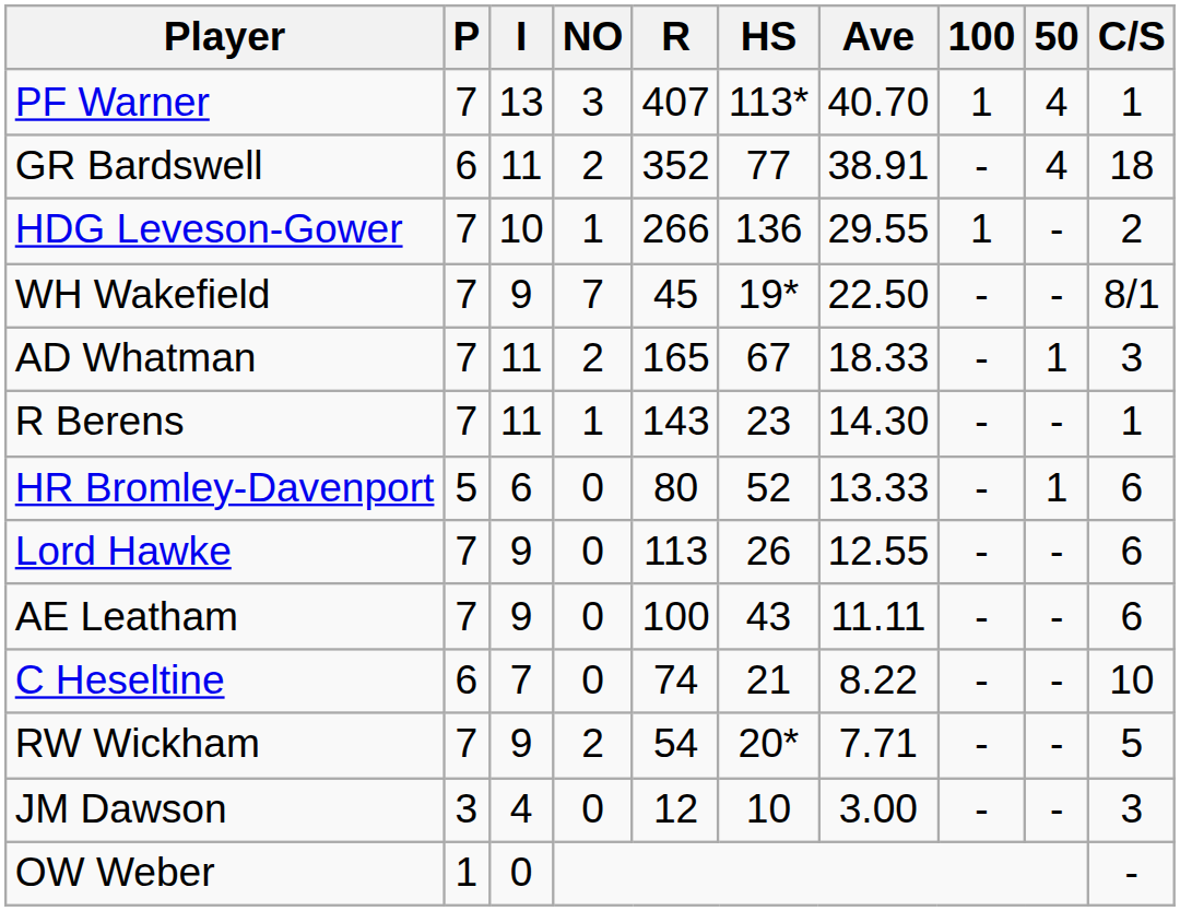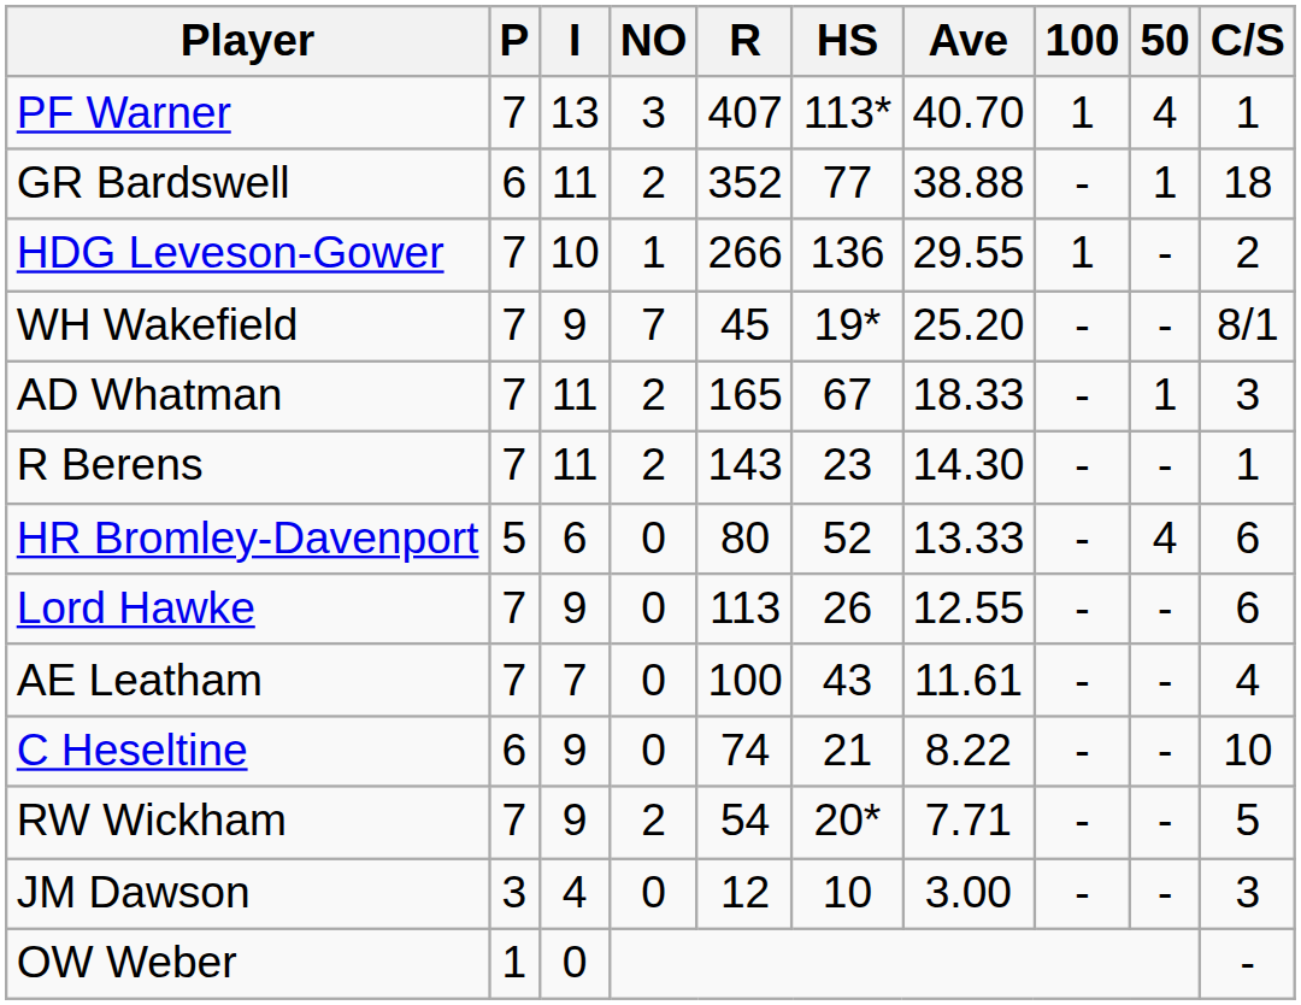 <table class="wikitable" style="text-align: center;">
 <tr>
 <th align=left>Player</th>
 <th>P</th>
 <th>I</th>
 <th>NO</th>
 <th>R</th>
 <th>HS</th>
 <th>Ave</th>
 <th>100</th>
 <th>50</th>
 <th>C/S</th>
 </tr>
 <tr>
 <td align=left><a href='#'>PF Warner</a></td>
 <td>7</td>
 <td>13</td>
 <td>3</td>
 <td>407</td>
 <td>113*</td>
 <td>40.70</td>
 <td>1</td>
 <td>4</td>
 <td>1</td>
 </tr>
 <tr>
 <td align=left>GR Bardswell</td>
 <td>6</td>
 <td>11</td>
 <td>2</td>
 <td>352</td>
 <td>77</td>
-<td>38.91</td>
+<td>38.88</td>
 <td>-</td>
-<td>4</td>
+<td>1</td>
 <td>18</td>
 </tr>
 <tr>
 <td align=left><a href='#'>HDG Leveson-Gower</a></td>
 <td>7</td>
 <td>10</td>
 <td>1</td>
 <td>266</td>
 <td>136</td>
 <td>29.55</td>
 <td>1</td>
 <td>-</td>
 <td>2</td>
 </tr>
 <tr>
 <td align=left>WH Wakefield</td>
 <td>7</td>
 <td>9</td>
 <td>7</td>
 <td>45</td>
 <td>19*</td>
-<td>22.50</td>
+<td>25.20</td>
 <td>-</td>
 <td>-</td>
 <td>8/1</td>
 </tr>
 <tr>
 <td align=left>AD Whatman</td>
 <td>7</td>
 <td>11</td>
 <td>2</td>
 <td>165</td>
 <td>67</td>
 <td>18.33</td>
 <td>-</td>
 <td>1</td>
 <td>3</td>
 </tr>
 <tr>
 <td align=left>R Berens</td>
 <td>7</td>
 <td>11</td>
-<td>1</td>
+<td>2</td>
 <td>143</td>
 <td>23</td>
 <td>14.30</td>
 <td>-</td>
 <td>-</td>
 <td>1</td>
 </tr>
 <tr>
 <td align=left><a href='#'>HR Bromley-Davenport</a></td>
 <td>5</td>
 <td>6</td>
 <td>0</td>
 <td>80</td>
 <td>52</td>
 <td>13.33</td>
 <td>-</td>
-<td>1</td>
+<td>4</td>
 <td>6</td>
 </tr>
 <tr>
 <td align=left><a href='#'>Lord Hawke</a></td>
 <td>7</td>
 <td>9</td>
 <td>0</td>
 <td>113</td>
 <td>26</td>
 <td>12.55</td>
 <td>-</td>
 <td>-</td>
 <td>6</td>
 </tr>
 <tr>
 <td align=left>AE Leatham</td>
 <td>7</td>
-<td>9</td>
+<td>7</td>
 <td>0</td>
 <td>100</td>
 <td>43</td>
-<td>11.11</td>
+<td>11.61</td>
 <td>-</td>
 <td>-</td>
-<td>6</td>
+<td>4</td>
 </tr>
 <tr>
 <td align=left><a href='#'>C Heseltine</a></td>
 <td>6</td>
-<td>7</td>
+<td>9</td>
 <td>0</td>
 <td>74</td>
 <td>21</td>
 <td>8.22</td>
 <td>-</td>
 <td>-</td>
 <td>10</td>
 </tr>
 <tr>
 <td align=left>RW Wickham</td>
 <td>7</td>
 <td>9</td>
 <td>2</td>
 <td>54</td>
 <td>20*</td>
 <td>7.71</td>
 <td>-</td>
 <td>-</td>
 <td>5</td>
 </tr>
 <tr>
 <td align=left>JM Dawson</td>
 <td>3</td>
 <td>4</td>
 <td>0</td>
 <td>12</td>
 <td>10</td>
 <td>3.00</td>
 <td>-</td>
 <td>-</td>
 <td>3</td>
 </tr>
 <tr>
 <td align=left>OW Weber</td>
 <td>1</td>
 <td>0</td>
 <td colspan=6></td>
 <td>-</td>
 </tr>
 </table>
